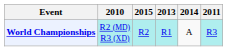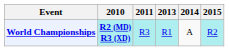 <table class="wikitable" style="font-size: 90%; text-align:center">
 <tr>
 <th>Event</th>
 <th>2010</th>
-<th>2015</th>
+<th>2011</th>
 <th>2013</th>
 <th>2014</th>
-<th>2011</th>
+<th>2015</th>
 </tr>
 <tr>
 <td bgcolor="#ECF2FF"; align="left"><strong><a href='#'>World Championships</a></strong></td>
-<td bgcolor=AFEEEE><a href='#'>R2 <small>(MD)</small></a> <br> <a href='#'>R3 <small>(XD)</small></a></td>
-<td bgcolor=AFEEEE><a href='#'>R2</a></td>
+<td bgcolor=AFEEEE><strong><a href='#'>R2 <small>(MD)</small></a> <br> <a href='#'>R3 <small>(XD)</small></a></strong></td>
+<td bgcolor=AFEEEE><a href='#'>R3</a></td>
 <td bgcolor=AFEEEE><a href='#'>R1</a></td>
 <td>A</td>
-<td bgcolor=AFEEEE><a href='#'>R3</a></td>
+<td bgcolor=AFEEEE><a href='#'>R2</a></td>
 </tr>
 </table>
